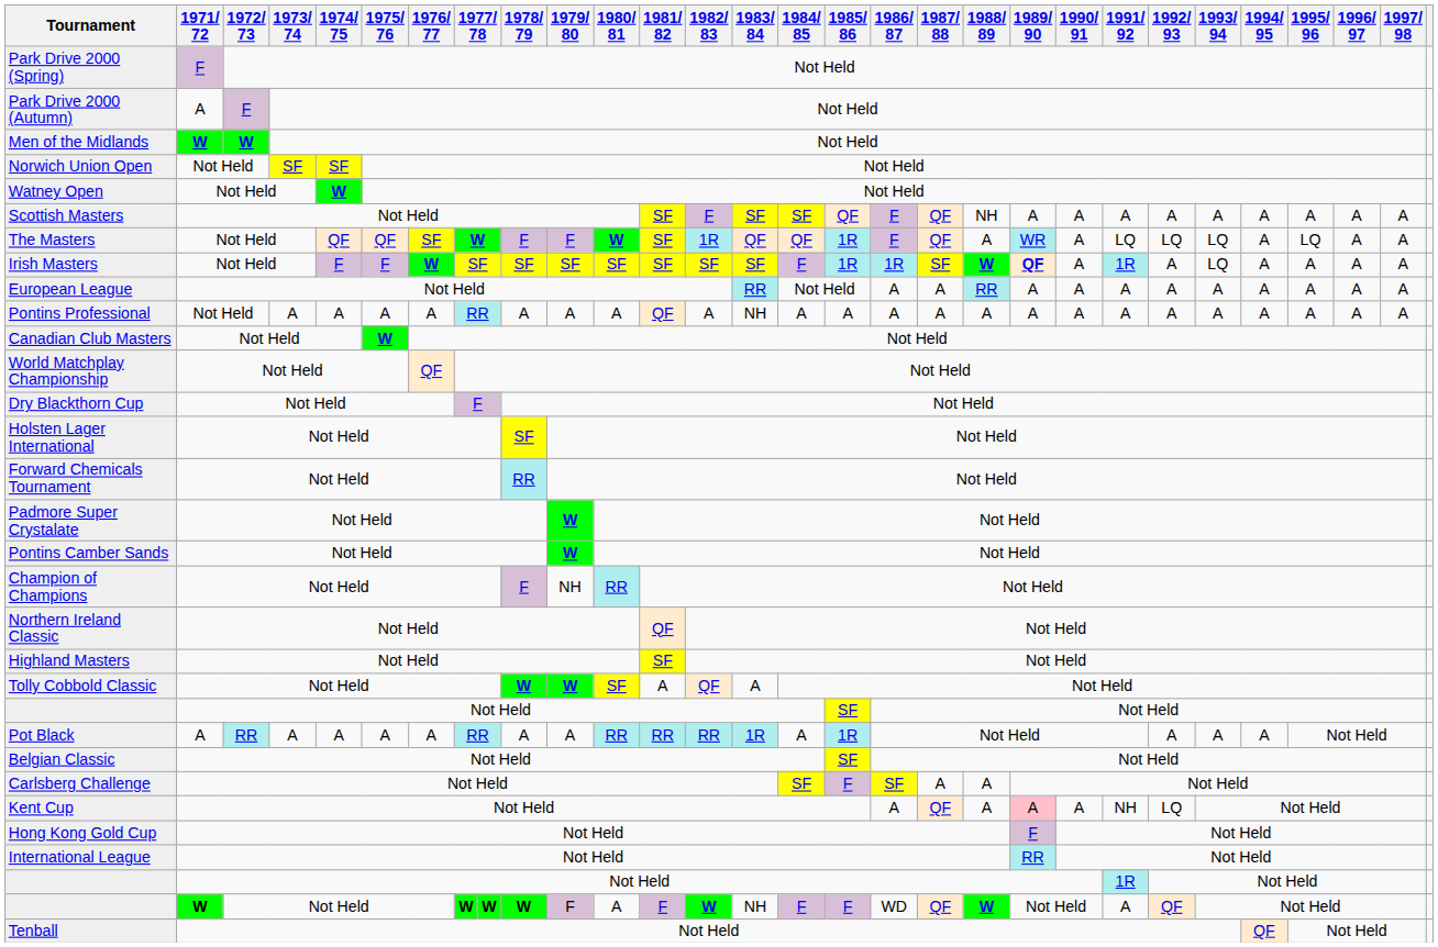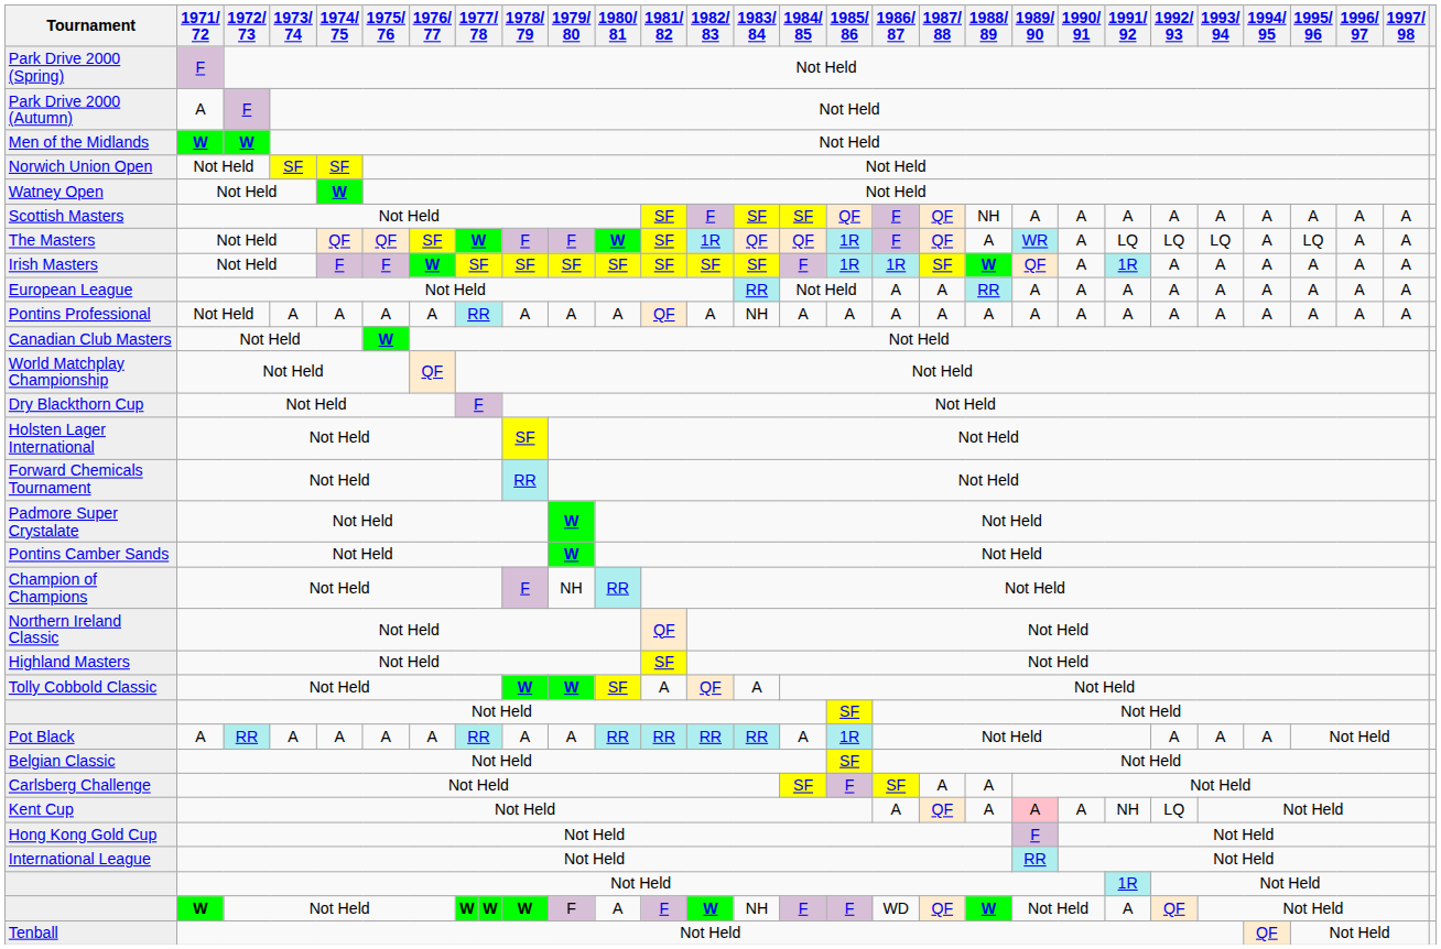 <table class="wikitable" style="font-size:85%">
 <tr>
 <th width=240>Tournament</th>
 <th><a href='#'>1971/<br>72</a></th>
 <th><a href='#'>1972/<br>73</a></th>
 <th><a href='#'>1973/<br>74</a></th>
 <th><a href='#'>1974/<br>75</a></th>
 <th><a href='#'>1975/<br>76</a></th>
 <th><a href='#'>1976/<br>77</a></th>
 <th colspan="2"><a href='#'>1977/<br>78</a></th>
 <th><a href='#'>1978/<br>79</a></th>
 <th><a href='#'>1979/<br>80</a></th>
 <th><a href='#'>1980/<br>81</a></th>
 <th><a href='#'>1981/<br>82</a></th>
 <th><a href='#'>1982/<br>83</a></th>
 <th><a href='#'>1983/<br>84</a></th>
 <th><a href='#'>1984/<br>85</a></th>
 <th><a href='#'>1985/<br>86</a></th>
 <th><a href='#'>1986/<br>87</a></th>
 <th><a href='#'>1987/<br>88</a></th>
 <th><a href='#'>1988/<br>89</a></th>
 <th><a href='#'>1989/<br>90</a></th>
 <th><a href='#'>1990/<br>91</a></th>
 <th><a href='#'>1991/<br>92</a></th>
 <th><a href='#'>1992/<br>93</a></th>
 <th><a href='#'>1993/<br>94</a></th>
 <th><a href='#'>1994/<br>95</a></th>
 <th><a href='#'>1995/<br>96</a></th>
 <th><a href='#'>1996/<br>97</a></th>
 <th><a href='#'>1997/<br>98</a></th>
 <th></th>
 </tr>
 <tr>
 <td style="background:#EFEFEF;"><a href='#'>Park Drive 2000 (Spring)</a></td>
 <td style="text-align:center; background:thistle;"><a href='#'>F</a></td>
 <td style="text-align:center; color:#000000;" colspan="27">Not Held</td>
 <td align="center"></td>
 </tr>
 <tr>
 <td style="background:#EFEFEF;"><a href='#'>Park Drive 2000 (Autumn)</a></td>
 <td align="center" style="color:#000000;">A</td>
 <td style="text-align:center; background:thistle;"><a href='#'>F</a></td>
 <td style="text-align:center; color:#000000;" colspan="26">Not Held</td>
 <td align="center"></td>
 </tr>
 <tr>
 <td style="background:#EFEFEF;"><a href='#'>Men of the Midlands</a></td>
 <td style="text-align:center; background:#0f0;"><a href='#'><strong>W</strong></a></td>
 <td style="text-align:center; background:#0f0;"><a href='#'><strong>W</strong></a></td>
 <td style="text-align:center; color:#000000;" colspan="26">Not Held</td>
 <td align="center"></td>
 </tr>
 <tr>
 <td style="background:#EFEFEF;"><a href='#'>Norwich Union Open</a></td>
 <td style="text-align:center; color:#000000;" colspan="2">Not Held</td>
 <td style="text-align:center; background:yellow;"><a href='#'>SF</a></td>
 <td style="text-align:center; background:yellow;"><a href='#'>SF</a></td>
 <td style="text-align:center; color:#000000;" colspan="24">Not Held</td>
 <td align="center"></td>
 </tr>
 <tr>
 <td style="background:#EFEFEF;"><a href='#'>Watney Open</a></td>
 <td style="text-align:center; color:#000000;" colspan="3">Not Held</td>
 <td style="text-align:center; background:#0f0;"><a href='#'><strong>W</strong></a></td>
 <td style="text-align:center; color:#000000;" colspan="24">Not Held</td>
 <td align="center"></td>
 </tr>
 <tr>
 </tr>
 <tr>
 <td style="background:#EFEFEF;"><a href='#'>Scottish Masters</a></td>
 <td style="text-align:center; color:#000000;" colspan="11">Not Held</td>
 <td style="text-align:center; background:yellow;"><a href='#'>SF</a></td>
 <td style="text-align:center; background:thistle;"><a href='#'>F</a></td>
 <td style="text-align:center; background:yellow;"><a href='#'>SF</a></td>
 <td style="text-align:center; background:yellow;"><a href='#'>SF</a></td>
 <td style="text-align:center; background:#ffebcd;"><a href='#'>QF</a></td>
 <td style="text-align:center; background:thistle;"><a href='#'>F</a></td>
 <td style="text-align:center; background:#ffebcd;"><a href='#'>QF</a></td>
 <td align="center" style="color:#000000;">NH</td>
 <td align="center" style="color:#000000;">A</td>
 <td align="center" style="color:#000000;">A</td>
 <td align="center" style="color:#000000;">A</td>
 <td align="center" style="color:#000000;">A</td>
 <td align="center" style="color:#000000;">A</td>
 <td align="center" style="color:#000000;">A</td>
 <td align="center" style="color:#000000;">A</td>
 <td align="center" style="color:#000000;">A</td>
 <td align="center" style="color:#000000;">A</td>
 <td align="center"></td>
 </tr>
 <tr>
 <td style="background:#EFEFEF;"><a href='#'>The Masters</a></td>
 <td align="center" colspan="3" style="color:#000000;">Not Held</td>
 <td style="text-align:center; background:#ffebcd;"><a href='#'>QF</a></td>
 <td style="text-align:center; background:#ffebcd;"><a href='#'>QF</a></td>
 <td style="text-align:center; background:yellow;"><a href='#'>SF</a></td>
 <td colspan="2" style="text-align:center; background:#0f0;"><a href='#'><strong>W</strong></a></td>
 <td style="text-align:center; background:thistle;"><a href='#'>F</a></td>
 <td style="text-align:center; background:thistle;"><a href='#'>F</a></td>
 <td style="text-align:center; background:#0f0;"><a href='#'><strong>W</strong></a></td>
 <td style="text-align:center; background:yellow;"><a href='#'>SF</a></td>
 <td style="text-align:center; background:#afeeee;"><a href='#'>1R</a></td>
 <td style="text-align:center; background:#ffebcd;"><a href='#'>QF</a></td>
 <td style="text-align:center; background:#ffebcd;"><a href='#'>QF</a></td>
 <td style="text-align:center; background:#afeeee;"><a href='#'>1R</a></td>
 <td style="text-align:center; background:thistle;"><a href='#'>F</a></td>
 <td style="text-align:center; background:#ffebcd;"><a href='#'>QF</a></td>
 <td style="text-align:center; color:#000000;">A</td>
 <td style="text-align:center; background:#afeeee;"><a href='#'>WR</a></td>
 <td style="text-align:center; color:#000000;">A</td>
 <td style="text-align:center; color:#000000;">LQ</td>
 <td style="text-align:center; color:#000000;">LQ</td>
 <td style="text-align:center; color:#000000;">LQ</td>
 <td style="text-align:center; color:#000000;">A</td>
 <td style="text-align:center; color:#000000;">LQ</td>
 <td style="text-align:center; color:#000000;">A</td>
 <td style="text-align:center; color:#000000;">A</td>
 <td align="center"></td>
 </tr>
 <tr>
 <td style="background:#EFEFEF;"><a href='#'>Irish Masters</a></td>
 <td style="text-align:center; color:#000000;" colspan="3">Not Held</td>
 <td style="text-align:center; background:thistle;"><a href='#'>F</a></td>
 <td style="text-align:center; background:thistle;"><a href='#'>F</a></td>
 <td style="text-align:center; background:#0f0;"><a href='#'><strong>W</strong></a></td>
 <td colspan="2" style="text-align:center; background:yellow;"><a href='#'>SF</a></td>
 <td style="text-align:center; background:yellow;"><a href='#'>SF</a></td>
 <td style="text-align:center; background:yellow;"><a href='#'>SF</a></td>
 <td style="text-align:center; background:yellow;"><a href='#'>SF</a></td>
 <td style="text-align:center; background:yellow;"><a href='#'>SF</a></td>
 <td style="text-align:center; background:yellow;"><a href='#'>SF</a></td>
 <td style="text-align:center; background:yellow;"><a href='#'>SF</a></td>
 <td style="text-align:center; background:thistle;"><a href='#'>F</a></td>
 <td style="text-align:center; background:#afeeee;"><a href='#'>1R</a></td>
 <td style="text-align:center; background:#afeeee;"><a href='#'>1R</a></td>
 <td style="text-align:center; background:yellow;"><a href='#'>SF</a></td>
 <td style="text-align:center; background:#0f0;"><a href='#'><strong>W</strong></a></td>
-<td style="text-align:center; background:#ffebcd;"><strong><a href='#'>QF</a></strong></td>
+<td style="text-align:center; background:#ffebcd;"><a href='#'>QF</a></td>
 <td align="center" style="color:#000000;">A</td>
 <td style="text-align:center; background:#afeeee;"><a href='#'>1R</a></td>
 <td align="center" style="color:#000000;">A</td>
-<td style="text-align:center; color:#000000;">LQ</td>
+<td align="center" style="color:#000000;">A</td>
 <td align="center" style="color:#000000;">A</td>
 <td align="center" style="color:#000000;">A</td>
 <td align="center" style="color:#000000;">A</td>
 <td align="center" style="color:#000000;">A</td>
 <td align="center"></td>
 </tr>
 <tr>
 <td style="background:#EFEFEF;"><a href='#'>European League</a></td>
 <td colspan="13" style="text-align:center; color:#000000;">Not Held</td>
 <td style="text-align:center; background:#afeeee;"><a href='#'>RR</a></td>
 <td colspan="2" style="text-align:center; color:#000000;">Not Held</td>
 <td align="center" style="color:#000000;">A</td>
 <td align="center" style="color:#000000;">A</td>
 <td style="text-align:center; background:#afeeee;"><a href='#'>RR</a></td>
 <td align="center" style="color:#000000;">A</td>
 <td align="center" style="color:#000000;">A</td>
 <td align="center" style="color:#000000;">A</td>
 <td align="center" style="color:#000000;">A</td>
 <td align="center" style="color:#000000;">A</td>
 <td align="center" style="color:#000000;">A</td>
 <td align="center" style="color:#000000;">A</td>
 <td align="center" style="color:#000000;">A</td>
 <td align="center" style="color:#000000;">A</td>
 <td align="center"></td>
 </tr>
 <tr>
 <td style="background:#EFEFEF;"><a href='#'>Pontins Professional</a></td>
 <td style="text-align:center; color:#000000;" colspan="2">Not Held</td>
 <td align="center" style="color:#000000;">A</td>
 <td align="center" style="color:#000000;">A</td>
 <td align="center" style="color:#000000;">A</td>
 <td align="center" style="color:#000000;">A</td>
 <td colspan=2 style="text-align:center; background:#afeeee;"><a href='#'>RR</a></td>
 <td align="center" style="color:#000000;">A</td>
 <td align="center" style="color:#000000;">A</td>
 <td align="center" style="color:#000000;">A</td>
 <td style="text-align:center; background:#ffebcd;"><a href='#'>QF</a></td>
 <td align="center" style="color:#000000;">A</td>
 <td align="center" style="color:#000000;">NH</td>
 <td align="center" style="color:#000000;">A</td>
 <td align="center" style="color:#000000;">A</td>
 <td align="center" style="color:#000000;">A</td>
 <td align="center" style="color:#000000;">A</td>
 <td align="center" style="color:#000000;">A</td>
 <td align="center" style="color:#000000;">A</td>
 <td align="center" style="color:#000000;">A</td>
 <td align="center" style="color:#000000;">A</td>
 <td align="center" style="color:#000000;">A</td>
 <td align="center" style="color:#000000;">A</td>
 <td align="center" style="color:#000000;">A</td>
 <td align="center" style="color:#000000;">A</td>
 <td align="center" style="color:#000000;">A</td>
 <td align="center" style="color:#000000;">A</td>
 <td align="center"></td>
 </tr>
 <tr>
 <td style="background:#EFEFEF;"><a href='#'>Canadian Club Masters</a></td>
 <td style="text-align:center; color:#000000;" colspan="4">Not Held</td>
 <td style="text-align:center; background:#0f0;"><a href='#'><strong>W</strong></a></td>
 <td style="text-align:center; color:#000000;" colspan="23">Not Held</td>
 <td align="center"></td>
 </tr>
 <tr>
 <td style="background:#EFEFEF;"><a href='#'>World Matchplay Championship</a></td>
 <td style="text-align:center; color:#000000;" colspan="5">Not Held</td>
 <td style="text-align:center; background:#ffebcd;"><a href='#'>QF</a></td>
 <td style="text-align:center; color:#000000;" colspan="22">Not Held</td>
 <td align="center"></td>
 </tr>
 <tr>
 <td style="background:#EFEFEF;"><a href='#'>Dry Blackthorn Cup</a></td>
 <td style="text-align:center; color:#000000;" colspan="6">Not Held</td>
 <td colspan="2" style="text-align:center; background:thistle;"><a href='#'>F</a></td>
 <td style="text-align:center; color:#000000;" colspan="20">Not Held</td>
 <td align="center"></td>
 </tr>
 <tr>
 <td style="background:#EFEFEF;"><a href='#'>Holsten Lager International</a></td>
 <td style="text-align:center; color:#000000;" colspan="8">Not Held</td>
 <td style="text-align:center; background:yellow;"><a href='#'>SF</a></td>
 <td style="text-align:center; color:#000000;" colspan="19">Not Held</td>
 <td align="center"></td>
 </tr>
 <tr>
 <td style="background:#EFEFEF;"><a href='#'>Forward Chemicals Tournament</a></td>
 <td style="text-align:center; color:#000000;" colspan="8">Not Held</td>
 <td style="text-align:center; background:#afeeee;"><a href='#'>RR</a></td>
 <td style="text-align:center; color:#000000;" colspan="19">Not Held</td>
 <td align="center"></td>
 </tr>
 <tr>
 <td style="background:#EFEFEF;"><a href='#'>Padmore Super Crystalate</a></td>
 <td style="text-align:center; color:#000000;" colspan="9">Not Held</td>
 <td style="text-align:center; background:#0f0;"><a href='#'><strong>W</strong></a></td>
 <td style="text-align:center; color:#000000;" colspan="18">Not Held</td>
 <td align="center"></td>
 </tr>
 <tr>
 <td style="background:#EFEFEF;"><a href='#'>Pontins Camber Sands</a></td>
 <td style="text-align:center; color:#000000;" colspan="9">Not Held</td>
 <td style="text-align:center; background:#0f0;"><a href='#'><strong>W</strong></a></td>
 <td style="text-align:center; color:#000000;" colspan="18">Not Held</td>
 <td align="center"></td>
 </tr>
 <tr>
 <td style="background:#EFEFEF;"><a href='#'>Champion of Champions</a></td>
 <td style="text-align:center; color:#000000;" colspan="8">Not Held</td>
 <td style="text-align:center; background:thistle;"><a href='#'>F</a></td>
 <td align="center" style="color:#000000;">NH</td>
 <td style="text-align:center; background:#afeeee;"><a href='#'>RR</a></td>
 <td style="text-align:center; color:#000000;" colspan="17">Not Held</td>
 <td align="center"></td>
 </tr>
 <tr>
 <td style="background:#EFEFEF;"><a href='#'>Northern Ireland Classic</a></td>
 <td style="text-align:center; color:#000000;" colspan="11">Not Held</td>
 <td style="text-align:center; background:#ffebcd;"><a href='#'>QF</a></td>
 <td style="text-align:center; color:#000000;" colspan="16">Not Held</td>
 <td align="center"></td>
 </tr>
 <tr>
 <td style="background:#EFEFEF;"><a href='#'>Highland Masters</a></td>
 <td style="text-align:center; color:#000000;" colspan="11">Not Held</td>
 <td style="text-align:center; background:yellow;"><a href='#'>SF</a></td>
 <td style="text-align:center; color:#000000;" colspan="16">Not Held</td>
 <td align="center"></td>
 </tr>
 <tr>
 <td style="background:#EFEFEF;"><a href='#'>Tolly Cobbold Classic</a></td>
 <td style="text-align:center; color:#000000;" colspan="8">Not Held</td>
 <td style="text-align:center; background:#0f0;"><a href='#'><strong>W</strong></a></td>
 <td style="text-align:center; background:#0f0;"><a href='#'><strong>W</strong></a></td>
 <td style="text-align:center; background:yellow;"><a href='#'>SF</a></td>
 <td align="center" style="color:#000000;">A</td>
 <td style="text-align:center; background:#ffebcd;"><a href='#'>QF</a></td>
 <td align="center" style="color:#000000;">A</td>
 <td style="text-align:center; color:#000000;" colspan="14">Not Held</td>
 <td align="center"></td>
 </tr>
 <tr>
 <td style="background:#EFEFEF;"></td>
 <td style="text-align:center; color:#000000;" colspan="15">Not Held</td>
 <td style="text-align:center; background:yellow;"><a href='#'>SF</a></td>
 <td style="text-align:center; color:#000000;" colspan="12">Not Held</td>
 <td align="center"></td>
 </tr>
 <tr>
 <td style="background:#EFEFEF;"><a href='#'>Pot Black</a></td>
 <td align="center" style="color:#000000;">A</td>
 <td style="text-align:center; background:#afeeee;"><a href='#'>RR</a></td>
 <td align="center" style="color:#000000;">A</td>
 <td align="center" style="color:#000000;">A</td>
 <td align="center" style="color:#000000;">A</td>
 <td align="center" style="color:#000000;">A</td>
 <td colspan="2" style="text-align:center; background:#afeeee;"><a href='#'>RR</a></td>
 <td align="center" style="color:#000000;">A</td>
 <td align="center" style="color:#000000;">A</td>
 <td style="text-align:center; background:#afeeee;"><a href='#'>RR</a></td>
 <td style="text-align:center; background:#afeeee;"><a href='#'>RR</a></td>
 <td style="text-align:center; background:#afeeee;"><a href='#'>RR</a></td>
-<td style="text-align:center; background:#afeeee;"><a href='#'>1R</a></td>
+<td style="text-align:center; background:#afeeee;"><a href='#'>RR</a></td>
 <td align="center" style="color:#000000;">A</td>
 <td style="text-align:center; background:#afeeee;"><a href='#'>1R</a></td>
 <td style="text-align:center; color:#000000;" colspan="6">Not Held</td>
 <td align="center" style="color:#000000;">A</td>
 <td align="center" style="color:#000000;">A</td>
 <td align="center" style="color:#000000;">A</td>
 <td style="text-align:center; color:#000000;" colspan="3">Not Held</td>
 <td align="center"></td>
 </tr>
 <tr>
 <td style="background:#EFEFEF;"><a href='#'>Belgian Classic</a></td>
 <td style="text-align:center; color:#000000;" colspan="15">Not Held</td>
 <td style="text-align:center; background:yellow;"><a href='#'>SF</a></td>
 <td style="text-align:center; color:#000000;" colspan="12">Not Held</td>
 <td align="center"></td>
 </tr>
 <tr>
 <td style="background:#EFEFEF;"><a href='#'>Carlsberg Challenge</a></td>
 <td style="text-align:center; color:#000000;" colspan="14">Not Held</td>
 <td style="text-align:center; background:yellow;"><a href='#'>SF</a></td>
 <td style="text-align:center; background:thistle;"><a href='#'>F</a></td>
 <td style="text-align:center; background:yellow;"><a href='#'>SF</a></td>
 <td align="center" style="color:#000000;">A</td>
 <td align="center" style="color:#000000;">A</td>
 <td style="text-align:center; color:#000000;" colspan="9">Not Held</td>
 <td align="center"></td>
 </tr>
 <tr>
 <td style="background:#EFEFEF;"><a href='#'>Kent Cup</a></td>
 <td style="text-align:center; color:#000000;" colspan="16">Not Held</td>
 <td align="center" style="color:#000000;">A</td>
 <td style="text-align:center; background:#ffebcd;"><a href='#'>QF</a></td>
 <td align="center" style="color:#000000;">A</td>
 <td align="center" style="background: pink; color:#000000;">A</td>
 <td align="center" style="color:#000000;">A</td>
 <td align="center" style="color:#000000;">NH</td>
 <td style="text-align:center; color:#000000;">LQ</td>
 <td style="text-align:center; color:#000000;" colspan="5">Not Held</td>
 <td align="center"></td>
 </tr>
 <tr>
 <td style="background:#EFEFEF;"><a href='#'>Hong Kong Gold Cup</a></td>
 <td style="text-align:center; color:#000000;" colspan="19">Not Held</td>
 <td style="text-align:center; background:thistle;"><a href='#'>F</a></td>
 <td style="text-align:center; color:#000000;" colspan="8">Not Held</td>
 <td align="center"></td>
 </tr>
 <tr>
 <td style="background:#EFEFEF;"><a href='#'>International League</a></td>
 <td style="text-align:center; color:#000000;" colspan="19">Not Held</td>
 <td style="text-align:center; background:#afeeee;"><a href='#'>RR</a></td>
 <td style="text-align:center; color:#000000;" colspan="8">Not Held</td>
 <td align="center"></td>
 </tr>
 <tr>
 <td style="background:#EFEFEF;"></td>
 <td style="text-align:center; color:#000000;" colspan="21">Not Held</td>
 <td style="text-align:center; background:#afeeee;"><a href='#'>1R</a></td>
 <td style="text-align:center; color:#000000;" colspan="6">Not Held</td>
 <td align="center"></td>
 </tr>
 <tr>
 <td style="background:#EFEFEF;"></td>
 <td style="text-align:center; background:#0f0;"><strong>W</strong></td>
 <td style="text-align:center; color:#000000;" colspan="5">Not Held</td>
 <td style="text-align:center; background:#0f0;"><strong>W</strong></td>
 <td style="text-align:center; background:#0f0;"><strong>W</strong></td>
 <td style="text-align:center; background:#0f0;"><strong>W</strong></td>
 <td style="text-align:center; background:thistle;">F</td>
 <td align="center" style="color:#000000;">A</td>
 <td style="text-align:center; background:thistle;"><a href='#'>F</a></td>
 <td style="text-align:center; background:#0f0;"><a href='#'><strong>W</strong></a></td>
 <td align="center" style="color:#000000;">NH</td>
 <td style="text-align:center; background:thistle;"><a href='#'>F</a></td>
 <td style="text-align:center; background:thistle;"><a href='#'>F</a></td>
 <td align="center" style="color:#000000;">WD</td>
 <td style="text-align:center; background:#ffebcd;"><a href='#'>QF</a></td>
 <td style="text-align:center; background:#0f0;"><a href='#'><strong>W</strong></a></td>
 <td style="text-align:center; color:#000000;" colspan="2">Not Held</td>
 <td align="center" style="color:#000000;">A</td>
 <td style="text-align:center; background:#ffebcd;"><a href='#'>QF</a></td>
 <td style="text-align:center; color:#000000;" colspan="5">Not Held</td>
 <td align="center"></td>
 </tr>
 <tr>
 <td style="background:#EFEFEF;"><a href='#'>Tenball</a></td>
 <td style="text-align:center; color:#000000;" colspan="24">Not Held</td>
 <td style="text-align:center; background:#ffebcd;"><a href='#'>QF</a></td>
 <td style="text-align:center; color:#000000;" colspan="3">Not Held</td>
 <td align="center"></td>
 </tr>
 </table>
